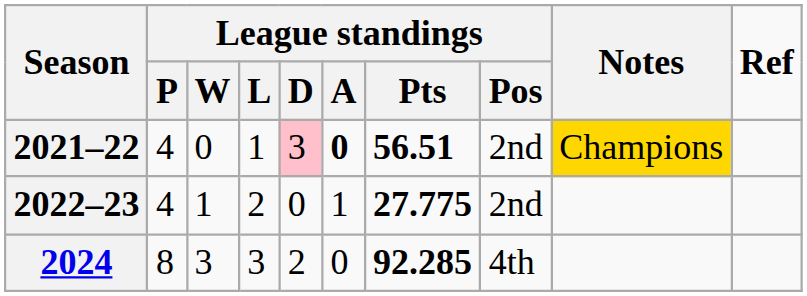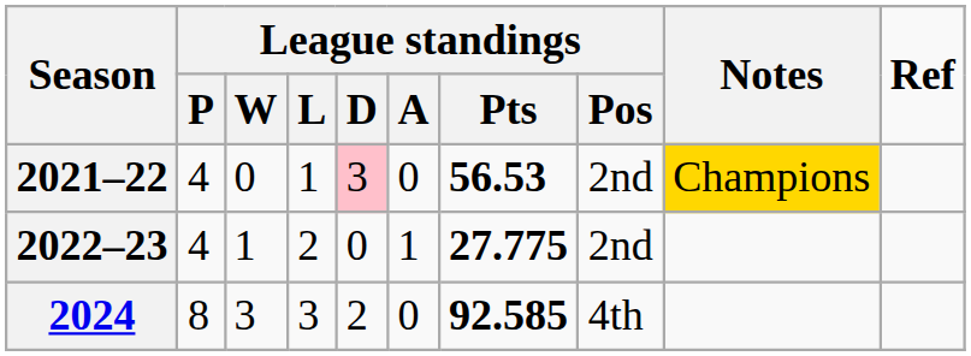 <table class="wikitable">
 <tr>
 <th rowspan="2" scope="col">Season</th>
 <th colspan="7" scope="col">League standings</th>
 <th rowspan="2">Notes</th>
 <td rowspan="2"><strong>Ref</strong></td>
 </tr>
 <tr>
 <th scope="col">P</th>
 <th scope="col">W</th>
 <th scope="col">L</th>
 <th scope="col">D</th>
 <th scope="col">A</th>
 <th scope="col">Pts</th>
 <th scope="col">Pos</th>
 </tr>
 <tr>
 <th scope="row">2021–22</th>
 <td>4</td>
 <td>0</td>
 <td>1</td>
 <td style="background: pink;">3</td>
-<td><strong>0</strong></td>
-<td><strong>56.51</strong></td>
+<td>0</td>
+<td><strong>56.53</strong></td>
 <td>2nd</td>
 <td style="background: gold;">Champions</td>
 <td></td>
 </tr>
 <tr>
 <th scope="row">2022–23</th>
 <td>4</td>
 <td>1</td>
 <td>2</td>
 <td>0</td>
 <td>1</td>
 <td><strong>27.775</strong></td>
 <td>2nd</td>
 <td></td>
 <td></td>
 </tr>
 <tr>
 <th scope="row"><a href='#'>2024</a></th>
 <td>8</td>
 <td>3</td>
 <td>3</td>
 <td>2</td>
 <td>0</td>
-<td><strong>92.285</strong></td>
+<td><strong>92.585</strong></td>
 <td>4th</td>
 <td></td>
 <td></td>
 </tr>
 </table>
